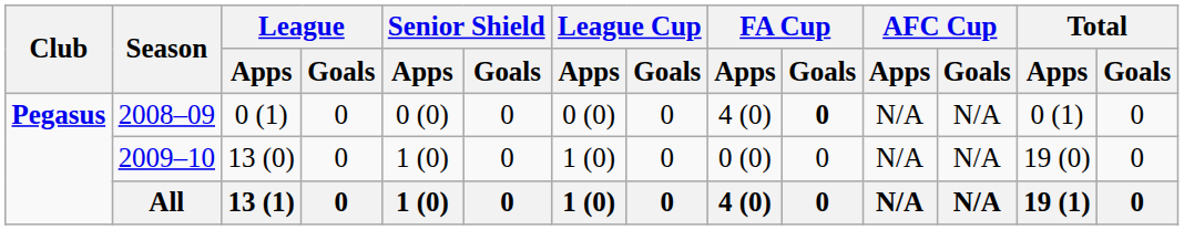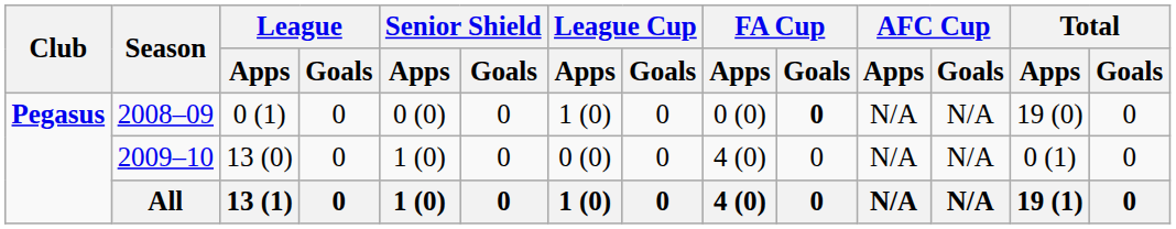 <table class="wikitable" style="text-align: center;">
 <tr>
 <th rowspan="2">Club</th>
 <th rowspan="2">Season</th>
 <th colspan="2"><a href='#'>League</a></th>
 <th colspan="2"><a href='#'>Senior Shield</a></th>
 <th colspan="2"><a href='#'>League Cup</a></th>
 <th colspan="2"><a href='#'>FA Cup</a></th>
 <th colspan="2"><a href='#'>AFC Cup</a></th>
 <th colspan="2">Total</th>
 </tr>
 <tr>
 <th>Apps</th>
 <th>Goals</th>
 <th>Apps</th>
 <th>Goals</th>
 <th>Apps</th>
 <th>Goals</th>
 <th>Apps</th>
 <th>Goals</th>
 <th>Apps</th>
 <th>Goals</th>
 <th>Apps</th>
 <th>Goals</th>
 </tr>
 <tr>
 <td rowspan="6" valign="top"><strong><a href='#'>Pegasus</a></strong></td>
 <td><a href='#'>2008–09</a></td>
 <td>0 (1)</td>
 <td>0</td>
 <td>0 (0)</td>
 <td>0</td>
+<td>1 (0)</td>
+<td>0</td>
 <td>0 (0)</td>
-<td>0</td>
-<td>4 (0)</td>
 <td><strong>0</strong></td>
 <td>N/A</td>
 <td>N/A</td>
-<td>0 (1)</td>
+<td>19 (0)</td>
 <td>0</td>
 </tr>
 <tr>
 <td><a href='#'>2009–10</a></td>
 <td>13 (0)</td>
 <td>0</td>
 <td>1 (0)</td>
 <td>0</td>
-<td>1 (0)</td>
+<td>0 (0)</td>
 <td>0</td>
-<td>0 (0)</td>
+<td>4 (0)</td>
 <td>0</td>
 <td>N/A</td>
 <td>N/A</td>
-<td>19 (0)</td>
+<td>0 (1)</td>
 <td>0</td>
 </tr>
 <tr>
 <th>All</th>
 <th>13 (1)</th>
 <th>0</th>
 <th>1 (0)</th>
 <th>0</th>
 <th>1 (0)</th>
 <th>0</th>
 <th>4 (0)</th>
 <th>0</th>
 <th>N/A</th>
 <th>N/A</th>
 <th>19 (1)</th>
 <th>0</th>
 </tr>
 </table>
